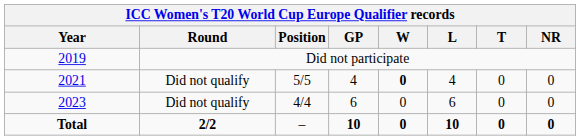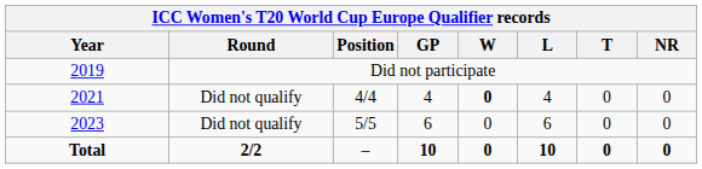 <table class="wikitable" style="text-align: center; width=900px;">
 <tr>
 <th colspan=9><a href='#'>ICC Women's T20 World Cup Europe Qualifier</a> records</th>
 </tr>
 <tr>
 <th width=150>Year</th>
 <th width=150>Round</th>
 <th width=50>Position</th>
 <th width=50>GP</th>
 <th width=50>W</th>
 <th width=50>L</th>
 <th width=50>T</th>
 <th width=50>NR</th>
 </tr>
 <tr>
 <td> <a href='#'>2019</a></td>
 <td colspan=8 rowspan=1>Did not participate</td>
 </tr>
 <tr>
 <td> <a href='#'>2021</a></td>
 <td>Did not qualify</td>
-<td>5/5</td>
+<td>4/4</td>
 <td>4</td>
 <td><strong>0</strong></td>
 <td>4</td>
 <td>0</td>
 <td>0</td>
 </tr>
 <tr>
 <td> <a href='#'>2023</a></td>
 <td>Did not qualify</td>
-<td>4/4</td>
+<td>5/5</td>
 <td>6</td>
 <td>0</td>
 <td>6</td>
 <td>0</td>
 <td>0</td>
 </tr>
 <tr>
 <td><strong>Total</strong></td>
 <td><strong>2/2</strong></td>
 <td>–</td>
 <td><strong>10</strong></td>
 <td><strong>0</strong></td>
 <td><strong>10</strong></td>
 <td><strong>0</strong></td>
 <td><strong>0</strong></td>
 </tr>
 </table>
